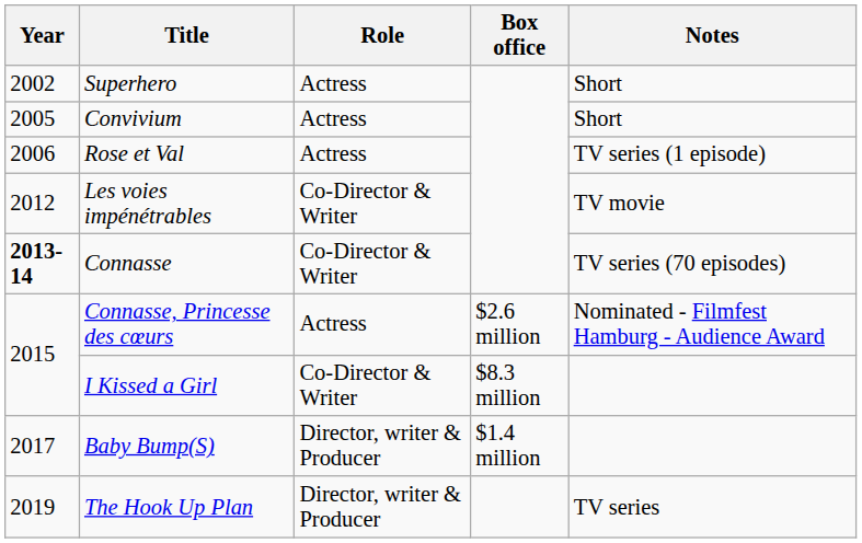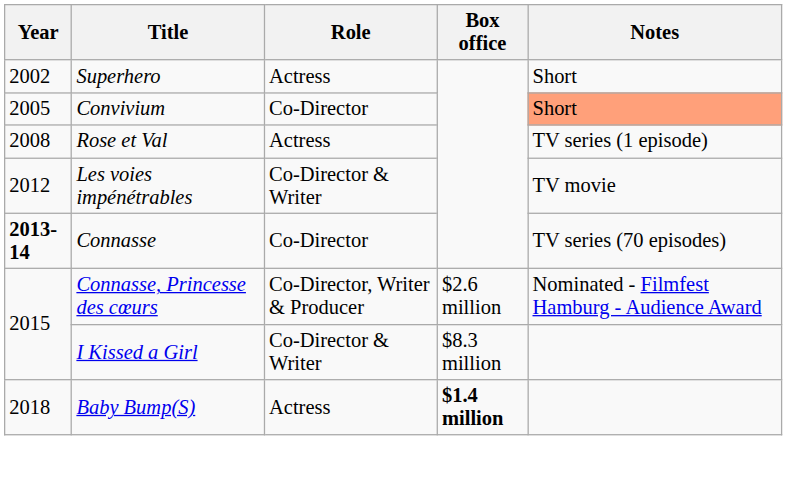 <table class="wikitable">
 <tr>
 <th>Year</th>
 <th>Title</th>
 <th>Role</th>
 <th>Box office</th>
 <th>Notes</th>
 </tr>
 <tr>
 <td>2002</td>
 <td><em>Superhero</em></td>
 <td>Actress</td>
 <td rowspan=5></td>
 <td>Short</td>
 </tr>
 <tr>
 <td>2005</td>
 <td><em>Convivium</em></td>
-<td>Actress</td>
-<td>Short</td>
+<td>Co-Director</td>
+<td style="background: lightsalmon;">Short</td>
 </tr>
 <tr>
-<td>2006</td>
+<td>2008</td>
 <td><em>Rose et Val</em></td>
 <td>Actress</td>
 <td>TV series (1 episode)</td>
 </tr>
 <tr>
 <td>2012</td>
 <td><em>Les voies impénétrables</em></td>
 <td>Co-Director & Writer</td>
 <td>TV movie</td>
 </tr>
 <tr>
 <td><strong>2013-14</strong></td>
 <td><em>Connasse</em></td>
-<td>Co-Director & Writer</td>
+<td>Co-Director</td>
 <td>TV series (70 episodes)</td>
 </tr>
 <tr>
 <td rowspan=2>2015</td>
 <td><em><a href='#'>Connasse, Princesse des cœurs</a></em></td>
-<td>Actress</td>
+<td>Co-Director, Writer & Producer</td>
 <td>$2.6 million</td>
 <td>Nominated - <a href='#'>Filmfest Hamburg - Audience Award</a></td>
 </tr>
 <tr>
 <td><em><a href='#'>I Kissed a Girl</a></em></td>
 <td>Co-Director & Writer</td>
 <td>$8.3 million</td>
 <td></td>
 </tr>
 <tr>
-<td>2017</td>
+<td>2018</td>
 <td><em><a href='#'>Baby Bump(S)</a></em></td>
-<td>Director, writer & Producer</td>
-<td>$1.4 million</td>
+<td>Actress</td>
+<td><strong>$1.4 million</strong></td>
 <td></td>
 </tr>
-<tr>
-<td>2019</td>
-<td><em><a href='#'>The Hook Up Plan</a></em></td>
-<td>Director, writer & Producer</td>
-<td></td>
-<td>TV series</td>
-</tr>
 </table>
